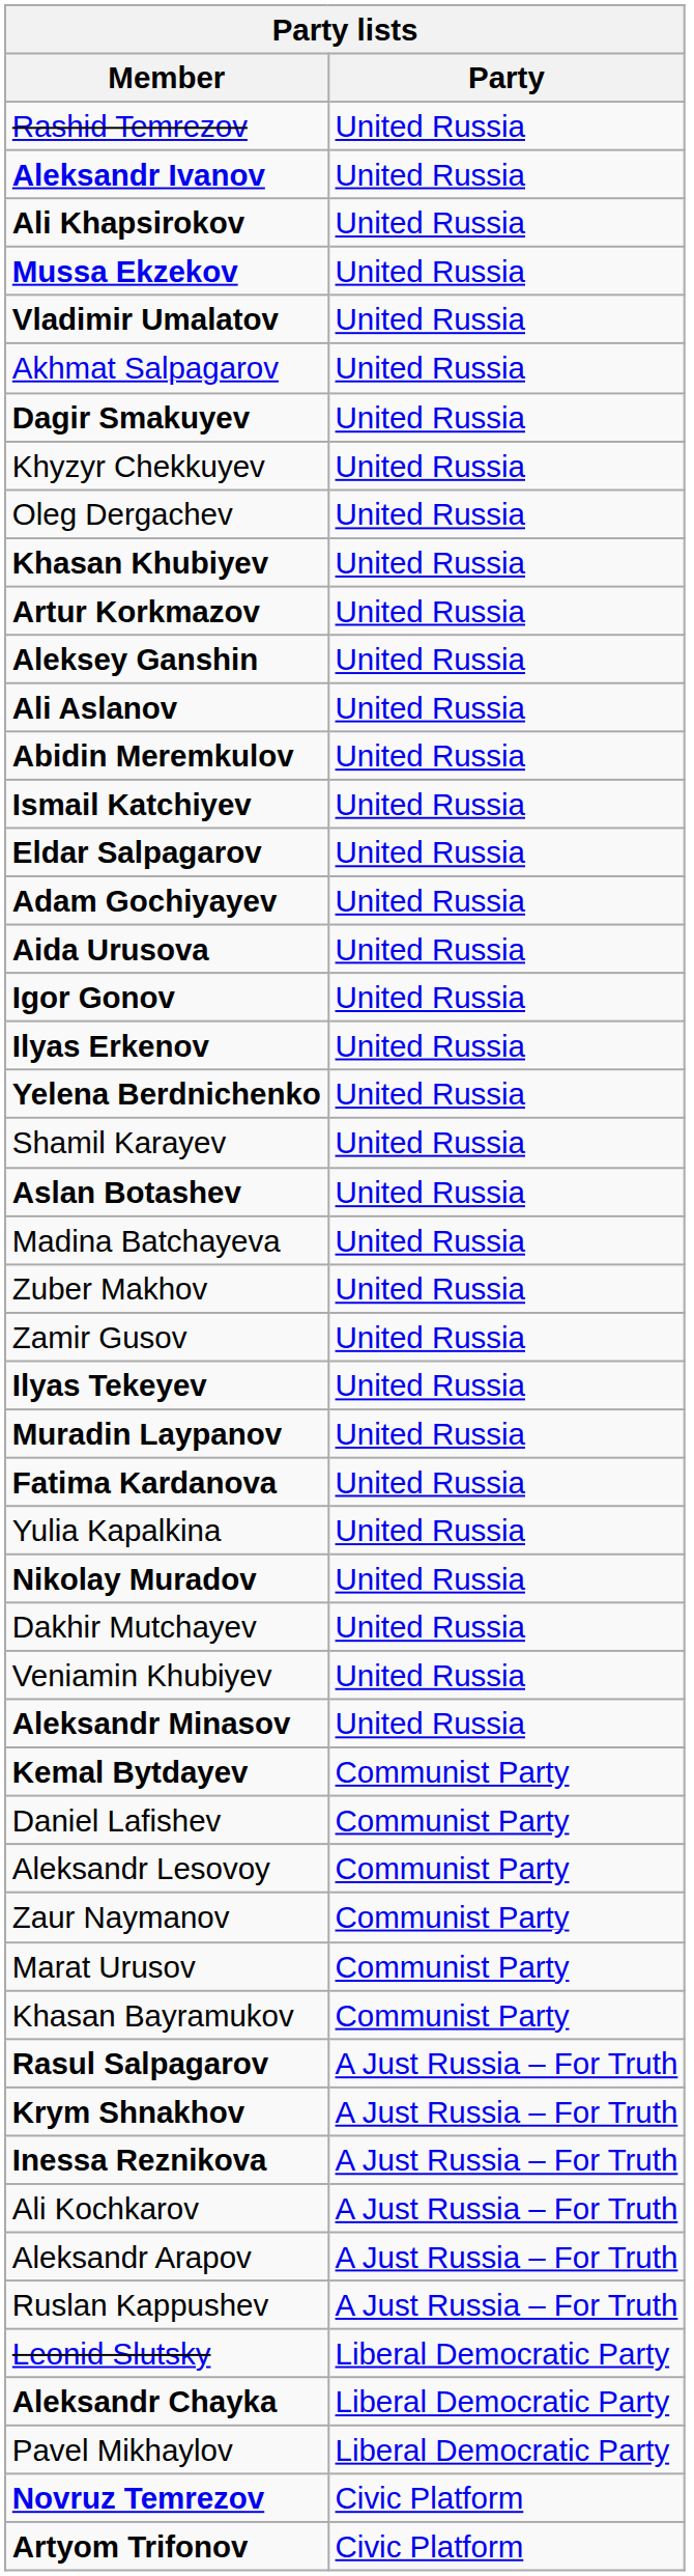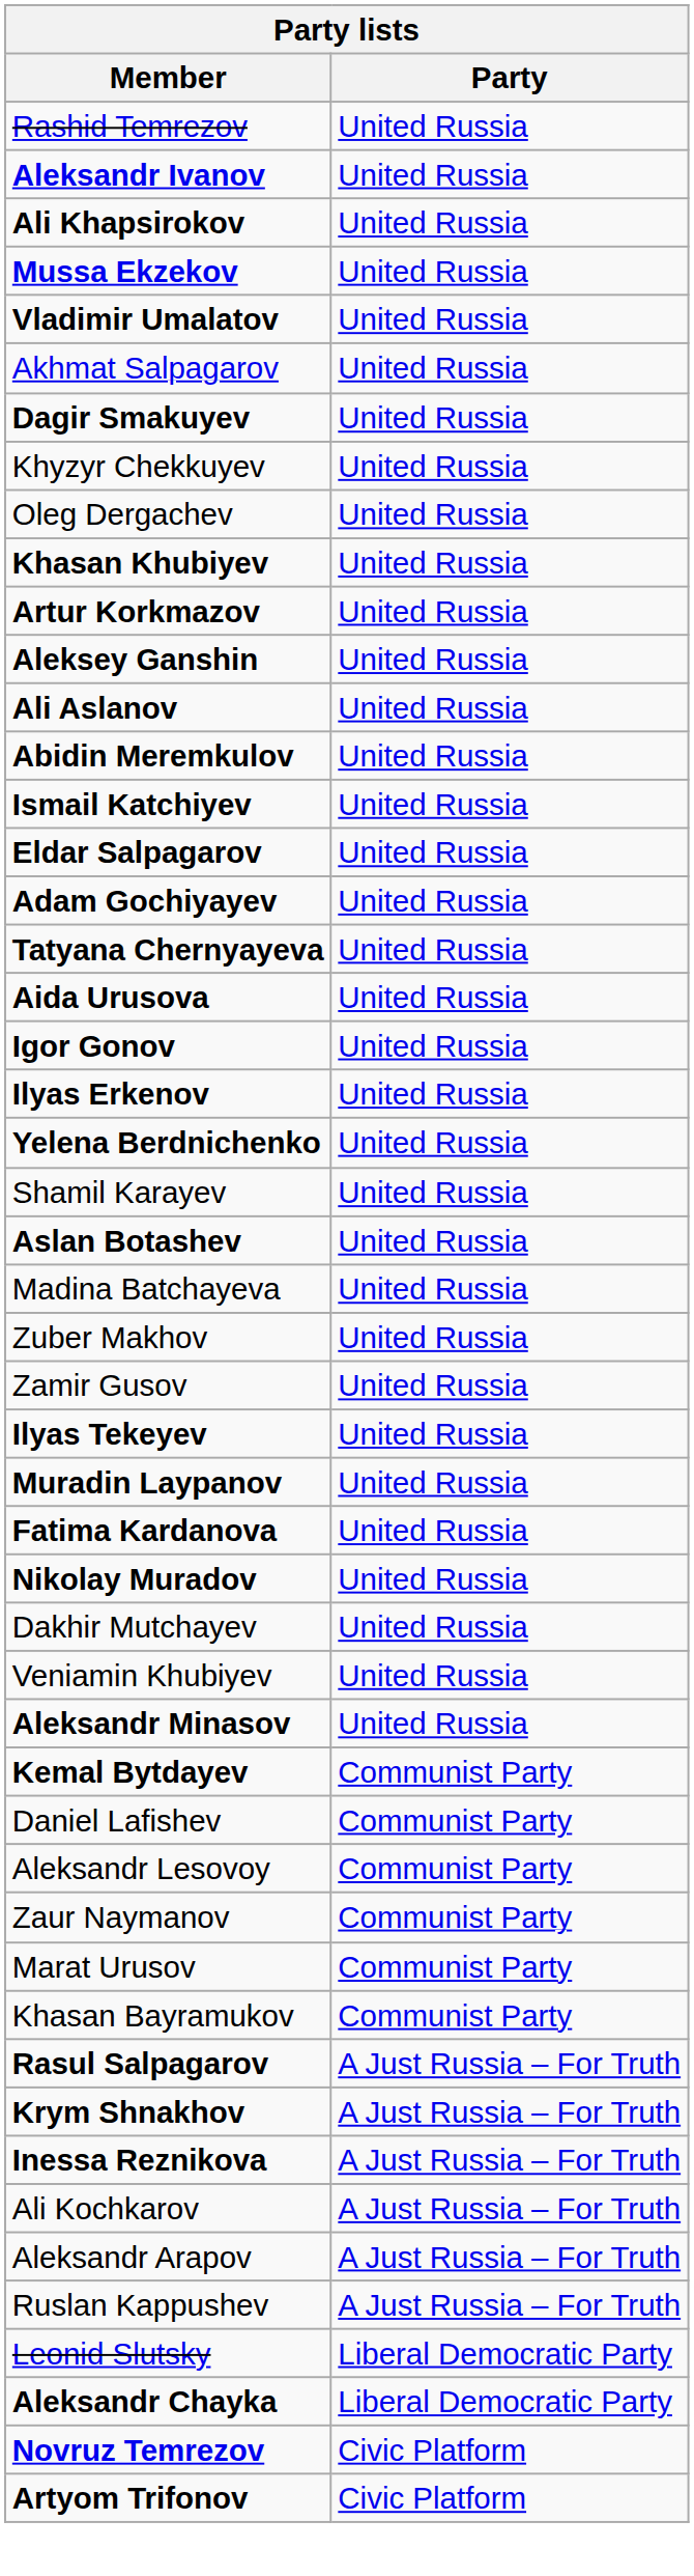 <table class="wikitable sortable mw-collapsible mw-collapsed" style="font-size: 95%;">
 <tr>
 <th colspan=2>Party lists</th>
 </tr>
 <tr>
 <th>Member</th>
 <th>Party</th>
 </tr>
 <tr>
 <td><s><a href='#'>Rashid Temrezov</a></s></td>
 <td><a href='#'>United Russia</a></td>
 </tr>
 <tr>
 <td><strong><a href='#'>Aleksandr Ivanov</a></strong></td>
 <td><a href='#'>United Russia</a></td>
 </tr>
 <tr>
 <td><strong>Ali Khapsirokov</strong></td>
 <td><a href='#'>United Russia</a></td>
 </tr>
 <tr>
 <td><strong><a href='#'>Mussa Ekzekov</a></strong></td>
 <td><a href='#'>United Russia</a></td>
 </tr>
 <tr>
 <td><strong>Vladimir Umalatov</strong></td>
 <td><a href='#'>United Russia</a></td>
 </tr>
 <tr>
 <td><a href='#'>Akhmat Salpagarov</a></td>
 <td><a href='#'>United Russia</a></td>
 </tr>
 <tr>
 <td><strong>Dagir Smakuyev</strong></td>
 <td><a href='#'>United Russia</a></td>
 </tr>
 <tr>
 <td>Khyzyr Chekkuyev</td>
 <td><a href='#'>United Russia</a></td>
 </tr>
 <tr>
 <td>Oleg Dergachev</td>
 <td><a href='#'>United Russia</a></td>
 </tr>
 <tr>
 <td><strong>Khasan Khubiyev</strong></td>
 <td><a href='#'>United Russia</a></td>
 </tr>
 <tr>
 <td><strong>Artur Korkmazov</strong></td>
 <td><a href='#'>United Russia</a></td>
 </tr>
 <tr>
 <td><strong>Aleksey Ganshin</strong></td>
 <td><a href='#'>United Russia</a></td>
 </tr>
 <tr>
 <td><strong>Ali Aslanov</strong></td>
 <td><a href='#'>United Russia</a></td>
 </tr>
 <tr>
 <td><strong>Abidin Meremkulov</strong></td>
 <td><a href='#'>United Russia</a></td>
 </tr>
 <tr>
 <td><strong>Ismail Katchiyev</strong></td>
 <td><a href='#'>United Russia</a></td>
 </tr>
 <tr>
 <td><strong>Eldar Salpagarov</strong></td>
 <td><a href='#'>United Russia</a></td>
 </tr>
 <tr>
 <td><strong>Adam Gochiyayev</strong></td>
 <td><a href='#'>United Russia</a></td>
 </tr>
 <tr>
+<td><strong>Tatyana Chernyayeva</strong></td>
+<td><a href='#'>United Russia</a></td>
+</tr>
+<tr>
 <td><strong>Aida Urusova</strong></td>
 <td><a href='#'>United Russia</a></td>
 </tr>
 <tr>
 <td><strong>Igor Gonov</strong></td>
 <td><a href='#'>United Russia</a></td>
 </tr>
 <tr>
 <td><strong>Ilyas Erkenov</strong></td>
 <td><a href='#'>United Russia</a></td>
 </tr>
 <tr>
 <td><strong>Yelena Berdnichenko</strong></td>
 <td><a href='#'>United Russia</a></td>
 </tr>
 <tr>
 <td>Shamil Karayev</td>
 <td><a href='#'>United Russia</a></td>
 </tr>
 <tr>
 <td><strong>Aslan Botashev</strong></td>
 <td><a href='#'>United Russia</a></td>
 </tr>
 <tr>
 <td>Madina Batchayeva</td>
 <td><a href='#'>United Russia</a></td>
 </tr>
 <tr>
 <td>Zuber Makhov</td>
 <td><a href='#'>United Russia</a></td>
 </tr>
 <tr>
 <td>Zamir Gusov</td>
 <td><a href='#'>United Russia</a></td>
 </tr>
 <tr>
 <td><strong>Ilyas Tekeyev</strong></td>
 <td><a href='#'>United Russia</a></td>
 </tr>
 <tr>
 <td><strong>Muradin Laypanov</strong></td>
 <td><a href='#'>United Russia</a></td>
 </tr>
 <tr>
 <td><strong>Fatima Kardanova</strong></td>
-<td><a href='#'>United Russia</a></td>
-</tr>
-<tr>
-<td>Yulia Kapalkina</td>
 <td><a href='#'>United Russia</a></td>
 </tr>
 <tr>
 <td><strong>Nikolay Muradov</strong></td>
 <td><a href='#'>United Russia</a></td>
 </tr>
 <tr>
 <td>Dakhir Mutchayev</td>
 <td><a href='#'>United Russia</a></td>
 </tr>
 <tr>
 <td>Veniamin Khubiyev</td>
 <td><a href='#'>United Russia</a></td>
 </tr>
 <tr>
 <td><strong>Aleksandr Minasov</strong></td>
 <td><a href='#'>United Russia</a></td>
 </tr>
 <tr>
 <td><strong>Kemal Bytdayev</strong></td>
 <td><a href='#'>Communist Party</a></td>
 </tr>
 <tr>
 <td>Daniel Lafishev</td>
 <td><a href='#'>Communist Party</a></td>
 </tr>
 <tr>
 <td>Aleksandr Lesovoy</td>
 <td><a href='#'>Communist Party</a></td>
 </tr>
 <tr>
 <td>Zaur Naymanov</td>
 <td><a href='#'>Communist Party</a></td>
 </tr>
 <tr>
 <td>Marat Urusov</td>
 <td><a href='#'>Communist Party</a></td>
 </tr>
 <tr>
 <td>Khasan Bayramukov</td>
 <td><a href='#'>Communist Party</a></td>
 </tr>
 <tr>
 <td><strong>Rasul Salpagarov</strong></td>
 <td><a href='#'>A Just Russia – For Truth</a></td>
 </tr>
 <tr>
 <td><strong>Krym Shnakhov</strong></td>
 <td><a href='#'>A Just Russia – For Truth</a></td>
 </tr>
 <tr>
 <td><strong>Inessa Reznikova</strong></td>
 <td><a href='#'>A Just Russia – For Truth</a></td>
 </tr>
 <tr>
 <td>Ali Kochkarov</td>
 <td><a href='#'>A Just Russia – For Truth</a></td>
 </tr>
 <tr>
 <td>Aleksandr Arapov</td>
 <td><a href='#'>A Just Russia – For Truth</a></td>
 </tr>
 <tr>
 <td>Ruslan Kappushev</td>
 <td><a href='#'>A Just Russia – For Truth</a></td>
 </tr>
 <tr>
 <td><s><a href='#'>Leonid Slutsky</a></s></td>
 <td><a href='#'>Liberal Democratic Party</a></td>
 </tr>
 <tr>
 <td><strong>Aleksandr Chayka</strong></td>
 <td><a href='#'>Liberal Democratic Party</a></td>
 </tr>
 <tr>
-<td>Pavel Mikhaylov</td>
-<td><a href='#'>Liberal Democratic Party</a></td>
-</tr>
-<tr>
 <td><strong><a href='#'>Novruz Temrezov</a></strong></td>
 <td><a href='#'>Civic Platform</a></td>
 </tr>
 <tr>
 <td><strong>Artyom Trifonov</strong></td>
 <td><a href='#'>Civic Platform</a></td>
 </tr>
 </table>
